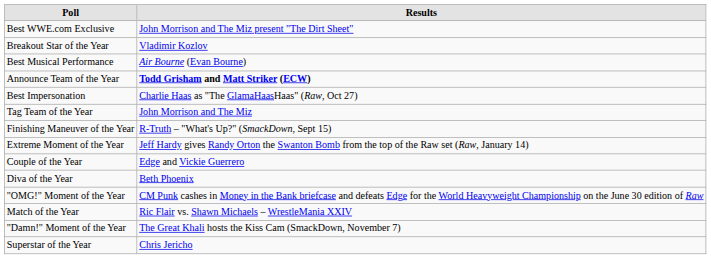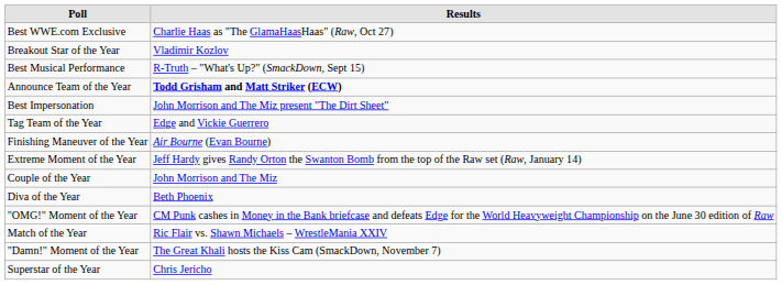 <table class="wikitable" style="font-size: 85%; text-align: left;">
 <tr>
 <th style="border-style: none none solid solid; background: #e3e3e3"><strong>Poll</strong></th>
 <th colspan="2" style="border-style: none none solid solid; background: #e3e3e3"><strong>Results</strong></th>
 </tr>
 <tr>
 <td>Best WWE.com Exclusive</td>
-<td><a href='#'>John Morrison and The Miz present "The Dirt Sheet"</a></td>
+<td><a href='#'>Charlie Haas</a> as "The <a href='#'>GlamaHaas</a>Haas" (<em>Raw</em>, Oct 27)</td>
 </tr>
 <tr>
 <td>Breakout Star of the Year</td>
 <td><a href='#'>Vladimir Kozlov</a></td>
 </tr>
 <tr>
 <td>Best Musical Performance</td>
-<td><em><a href='#'>Air Bourne</a></em> (<a href='#'>Evan Bourne</a>)</td>
+<td><a href='#'>R-Truth</a> – "What's Up?" (<em>SmackDown</em>, Sept 15)</td>
 </tr>
 <tr>
 <td>Announce Team of the Year</td>
 <td><strong><a href='#'>Todd Grisham</a> and <a href='#'>Matt Striker</a> (<a href='#'>ECW</a>)</strong></td>
 </tr>
 <tr>
 <td>Best Impersonation</td>
-<td><a href='#'>Charlie Haas</a> as "The <a href='#'>GlamaHaas</a>Haas" (<em>Raw</em>, Oct 27)</td>
+<td><a href='#'>John Morrison and The Miz present "The Dirt Sheet"</a></td>
 </tr>
 <tr>
 <td>Tag Team of the Year</td>
-<td><a href='#'>John Morrison and The Miz</a></td>
+<td><a href='#'>Edge</a> and <a href='#'>Vickie Guerrero</a></td>
 </tr>
 <tr>
 <td>Finishing Maneuver of the Year</td>
-<td><a href='#'>R-Truth</a> – "What's Up?" (<em>SmackDown</em>, Sept 15)</td>
+<td><em><a href='#'>Air Bourne</a></em> (<a href='#'>Evan Bourne</a>)</td>
 </tr>
 <tr>
 <td>Extreme Moment of the Year</td>
 <td><a href='#'>Jeff Hardy</a> gives <a href='#'>Randy Orton</a> the <a href='#'>Swanton Bomb</a> from the top of the Raw set (<em>Raw</em>, January 14)</td>
 </tr>
 <tr>
 <td>Couple of the Year</td>
-<td><a href='#'>Edge</a> and <a href='#'>Vickie Guerrero</a></td>
+<td><a href='#'>John Morrison and The Miz</a></td>
 </tr>
 <tr>
 <td>Diva of the Year</td>
 <td><a href='#'>Beth Phoenix</a></td>
 </tr>
 <tr>
 <td>"OMG!" Moment of the Year</td>
 <td><a href='#'>CM Punk</a> cashes in <a href='#'>Money in the Bank briefcase</a> and defeats <a href='#'>Edge</a> for the <a href='#'>World Heavyweight Championship</a> on the June 30 edition of <em><a href='#'>Raw</a></em></td>
 </tr>
 <tr>
 <td>Match of the Year</td>
 <td><a href='#'>Ric Flair</a> vs. <a href='#'>Shawn Michaels</a> – <a href='#'>WrestleMania XXIV</a></td>
 </tr>
 <tr>
 <td>"Damn!" Moment of the Year</td>
 <td><a href='#'>The Great Khali</a> hosts the Kiss Cam (SmackDown, November 7)</td>
 </tr>
 <tr>
 <td>Superstar of the Year</td>
 <td><a href='#'>Chris Jericho</a></td>
 </tr>
 </table>
